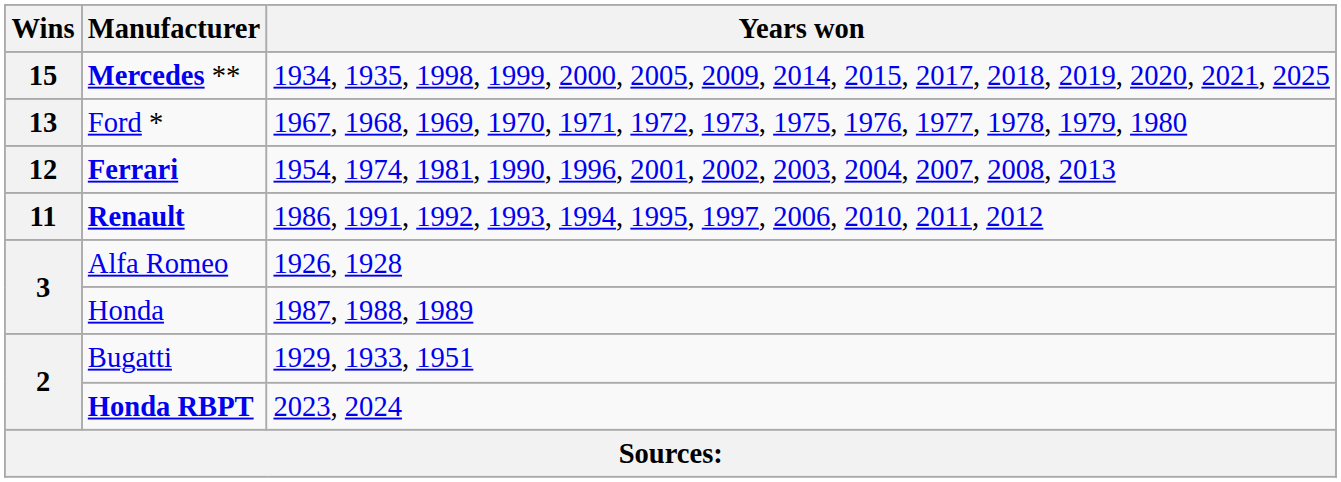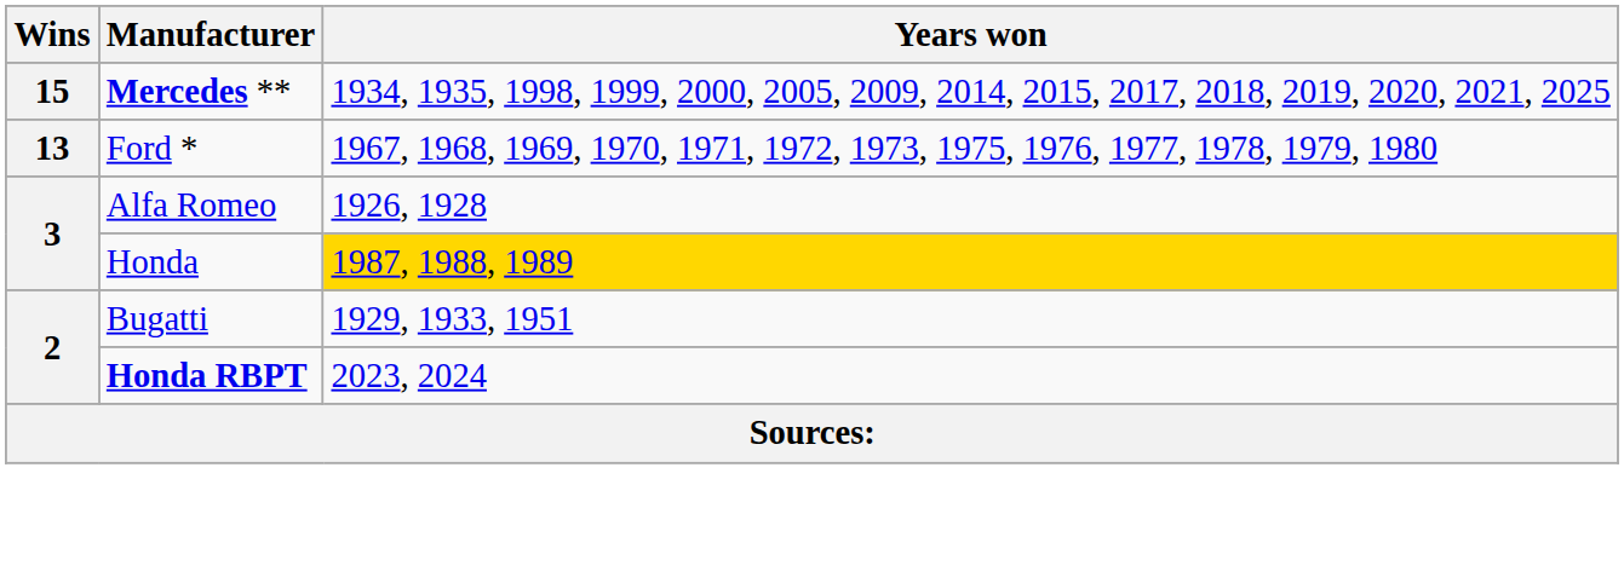 <table class="wikitable" style="font-size: 95%;">
 <tr>
 <th>Wins</th>
 <th>Manufacturer</th>
 <th>Years won</th>
 </tr>
 <tr>
 <th rowspan="1">15</th>
 <td> <strong><a href='#'>Mercedes</a></strong> **</td>
 <td><span><a href='#'>1934</a>,</span><span> <a href='#'>1935</a></span>, <a href='#'>1998</a>, <a href='#'>1999</a>, <a href='#'>2000</a>, <a href='#'>2005</a>, <a href='#'>2009</a>, <a href='#'>2014</a>, <a href='#'>2015</a>, <a href='#'>2017</a>, <a href='#'>2018</a>, <a href='#'>2019</a>, <a href='#'>2020</a>, <a href='#'>2021</a>, <a href='#'>2025</a></td>
 </tr>
 <tr>
 <th rowspan="1">13</th>
 <td> <a href='#'>Ford</a> *</td>
 <td><span><a href='#'>1967</a></span>, <a href='#'>1968</a>, <a href='#'>1969</a>, <a href='#'>1970</a>, <a href='#'>1971</a>, <a href='#'>1972</a>, <a href='#'>1973</a>, <a href='#'>1975</a>, <a href='#'>1976</a>, <a href='#'>1977</a>, <a href='#'>1978</a>, <a href='#'>1979</a>, <span><a href='#'>1980</a></span></td>
 </tr>
 <tr>
-<th rowspan="1">12</th>
-<td> <strong><a href='#'>Ferrari</a></strong></td>
-<td><a href='#'>1954</a>, <a href='#'>1974</a>, <a href='#'>1981</a>, <a href='#'>1990</a>, <a href='#'>1996</a>, <a href='#'>2001</a>, <a href='#'>2002</a>, <a href='#'>2003</a>, <a href='#'>2004</a>, <a href='#'>2007</a>, <a href='#'>2008</a>, <a href='#'>2013</a></td>
-</tr>
-<tr>
-<th>11</th>
-<td> <a href='#'><strong>Renault</strong></a></td>
-<td><a href='#'>1986</a>, <a href='#'>1991</a>, <a href='#'>1992</a>, <a href='#'>1993</a>, <a href='#'>1994</a>, <a href='#'>1995</a>, <a href='#'>1997</a>, <a href='#'>2006</a>, <a href='#'>2010</a>, <a href='#'>2011</a>, <a href='#'>2012</a></td>
-</tr>
-<tr>
 <th rowspan="2">3</th>
 <td> <a href='#'>Alfa Romeo</a></td>
 <td><span><a href='#'>1926</a>, <a href='#'>1928</a></span></td>
 </tr>
 <tr>
 <td> <a href='#'>Honda</a></td>
-<td><a href='#'>1987</a>, <a href='#'>1988</a>, <a href='#'>1989</a></td>
+<td style="background: gold;"><a href='#'>1987</a>, <a href='#'>1988</a>, <a href='#'>1989</a></td>
 </tr>
 <tr>
 <th rowspan="2">2</th>
 <td> <a href='#'>Bugatti</a></td>
 <td><span><a href='#'>1929</a>, <a href='#'>1933</a>,</span> <a href='#'>1951</a></td>
 </tr>
 <tr>
 <td> <strong><a href='#'>Honda RBPT</a></strong></td>
 <td><a href='#'>2023</a>, <a href='#'>2024</a></td>
 </tr>
 <tr>
 <th colspan=3>Sources:</th>
 </tr>
 </table>
